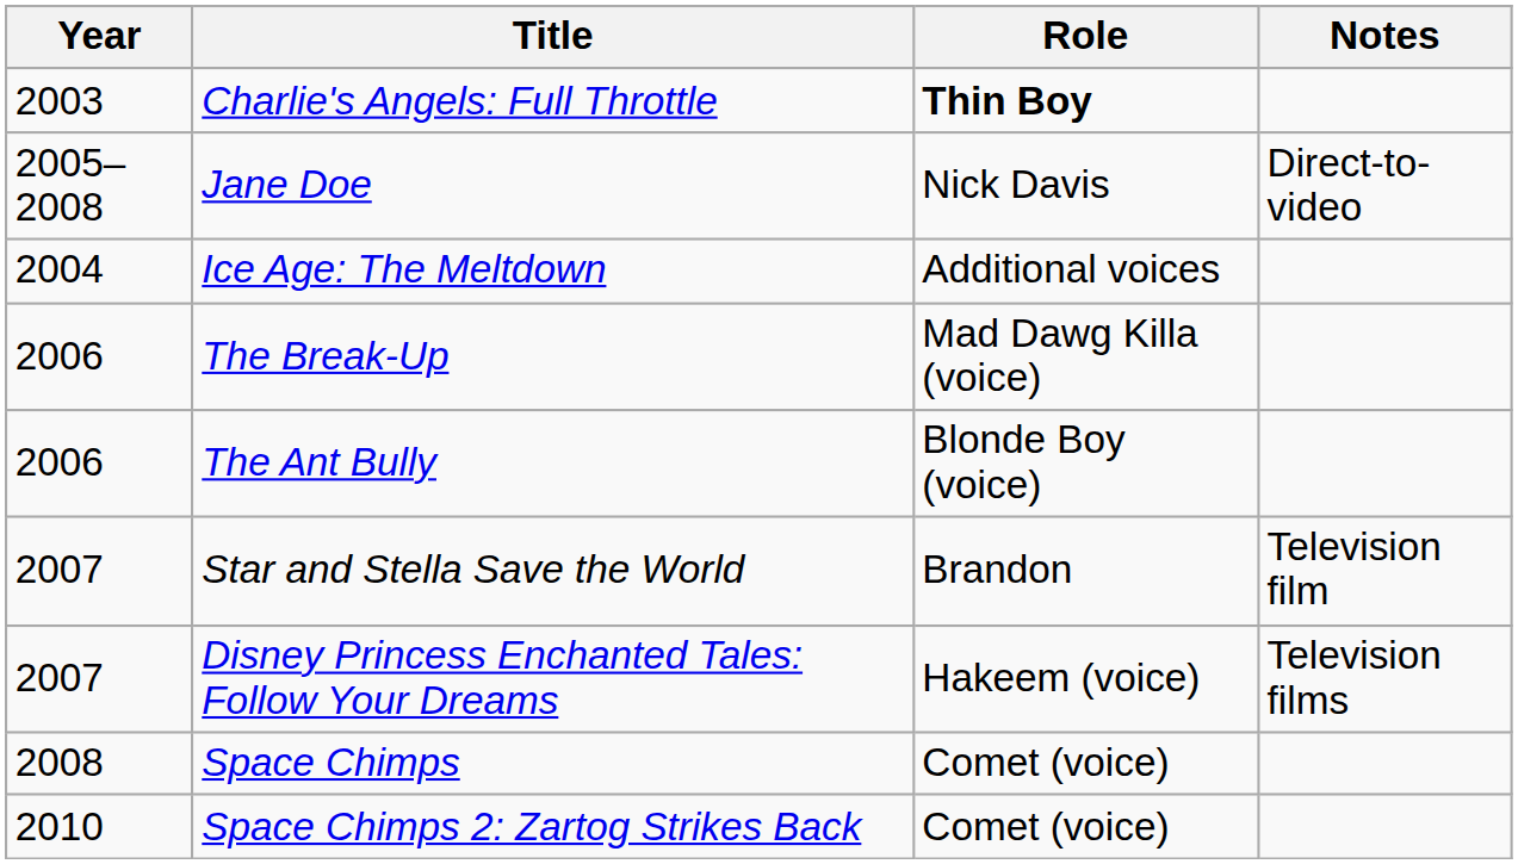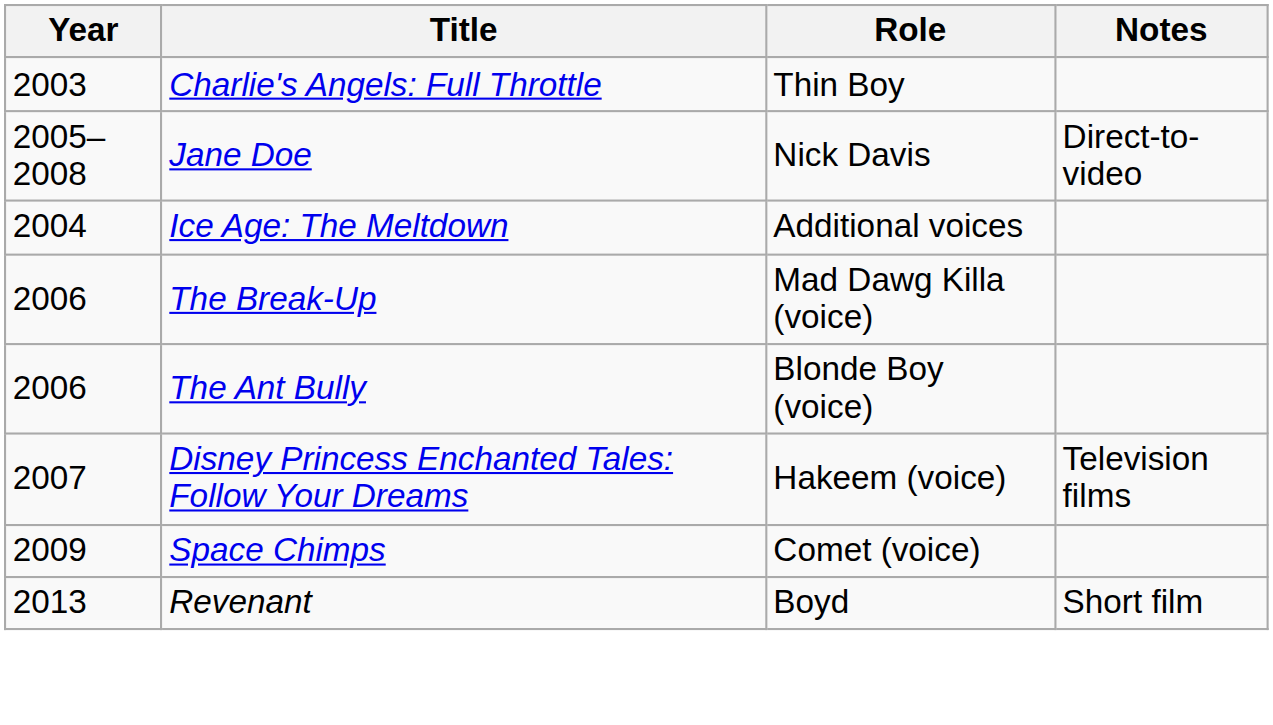 <table class="wikitable sortable">
 <tr>
 <th>Year</th>
 <th>Title</th>
 <th>Role</th>
 <th>Notes</th>
 </tr>
 <tr>
 <td>2003</td>
 <td><em><a href='#'>Charlie's Angels: Full Throttle</a></em></td>
-<td><strong>Thin Boy</strong></td>
+<td>Thin Boy</td>
 <td></td>
 </tr>
 <tr>
 <td>2005–2008</td>
 <td><em><a href='#'>Jane Doe</a></em></td>
 <td>Nick Davis</td>
 <td>Direct-to-video</td>
 </tr>
 <tr>
 <td>2004</td>
 <td><em><a href='#'>Ice Age: The Meltdown</a></em></td>
 <td>Additional voices</td>
 <td></td>
 </tr>
 <tr>
 <td>2006</td>
 <td><em><a href='#'>The Break-Up</a></em></td>
 <td>Mad Dawg Killa (voice)</td>
 <td></td>
 </tr>
 <tr>
 <td>2006</td>
 <td><em><a href='#'>The Ant Bully</a></em></td>
 <td>Blonde Boy (voice)</td>
 <td></td>
 </tr>
 <tr>
 <td>2007</td>
-<td><em>Star and Stella Save the World</em></td>
-<td>Brandon</td>
-<td>Television film</td>
-</tr>
-<tr>
-<td>2007</td>
 <td><em><a href='#'>Disney Princess Enchanted Tales: Follow Your Dreams</a></em></td>
 <td>Hakeem (voice)</td>
 <td>Television films</td>
 </tr>
 <tr>
-<td>2008</td>
+<td>2009</td>
 <td><em><a href='#'>Space Chimps</a></em></td>
 <td>Comet (voice)</td>
 <td></td>
 </tr>
 <tr>
-<td>2010</td>
-<td><em><a href='#'>Space Chimps 2: Zartog Strikes Back</a></em></td>
-<td>Comet (voice)</td>
-<td></td>
+<td>2013</td>
+<td><em>Revenant</em></td>
+<td>Boyd</td>
+<td>Short film</td>
 </tr>
 </table>
